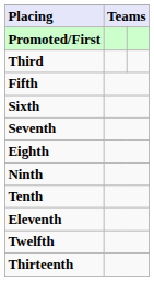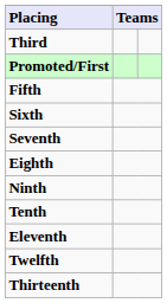 <table class=wikitable>
 <tr>
 </tr>
 <tr style="background: #E6E6FA;">
 <td><strong>Placing</strong></td>
 <td colspan=2 style="text-align:center"><strong>Teams</strong></td>
 </tr>
+<tr>
+<td><strong>Third</strong></td>
+<td></td>
+<td></td>
+</tr>
 <tr style="background: #ccffcc;">
 <td><strong>Promoted/First</strong></td>
 <td><strong></strong></td>
 <td><strong></strong></td>
-</tr>
-<tr>
-<td><strong>Third</strong></td>
-<td></td>
-<td></td>
 </tr>
 <tr>
 <td><strong>Fifth</strong></td>
 <td colspan=2></td>
 </tr>
 <tr>
 <td><strong>Sixth</strong></td>
 <td colspan=2></td>
 </tr>
 <tr>
 <td><strong>Seventh</strong></td>
 <td colspan=2></td>
 </tr>
 <tr>
 <td><strong>Eighth</strong></td>
 <td colspan=2></td>
 </tr>
 <tr>
 <td><strong>Ninth</strong></td>
 <td colspan=2></td>
 </tr>
 <tr>
 <td><strong>Tenth</strong></td>
 <td colspan=2></td>
 </tr>
 <tr>
 <td><strong>Eleventh</strong></td>
 <td colspan=2></td>
 </tr>
 <tr>
 <td><strong>Twelfth</strong></td>
 <td colspan=2></td>
 </tr>
 <tr>
 <td><strong>Thirteenth</strong></td>
 <td colspan=2></td>
 </tr>
 </table>
